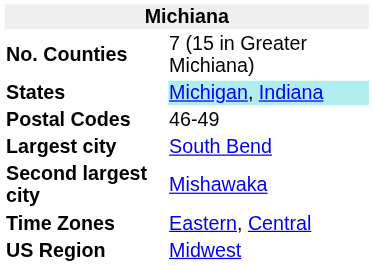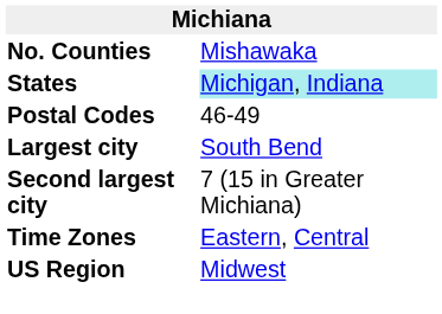 <table class="toccolours" style="float:right; clear:right; width:300px; margin-left: 1em;">
 <tr>
 <td colspan="2" style="background:#efefef; text-align:center;"><strong>Michiana</strong> </td>
 </tr>
 <tr>
 <td><strong>No. Counties</strong></td>
-<td>7 (15 in Greater Michiana)</td>
+<td><a href='#'>Mishawaka</a></td>
 </tr>
 <tr>
 <td><strong>States</strong></td>
 <td style="background: paleturquoise;"><a href='#'>Michigan</a>, <a href='#'>Indiana</a></td>
 </tr>
 <tr>
 <td><strong>Postal Codes</strong></td>
 <td>46-49</td>
 </tr>
 <tr>
 <td><strong>Largest city</strong></td>
 <td><a href='#'>South Bend</a></td>
 </tr>
 <tr>
 <td><strong>Second largest city</strong></td>
-<td><a href='#'>Mishawaka</a></td>
+<td>7 (15 in Greater Michiana)</td>
 </tr>
 <tr>
 <td><strong>Time Zones</strong></td>
 <td><a href='#'>Eastern</a>, <a href='#'>Central</a></td>
 </tr>
 <tr>
 <td><strong>US Region</strong></td>
 <td><a href='#'>Midwest</a></td>
 </tr>
 </table>
